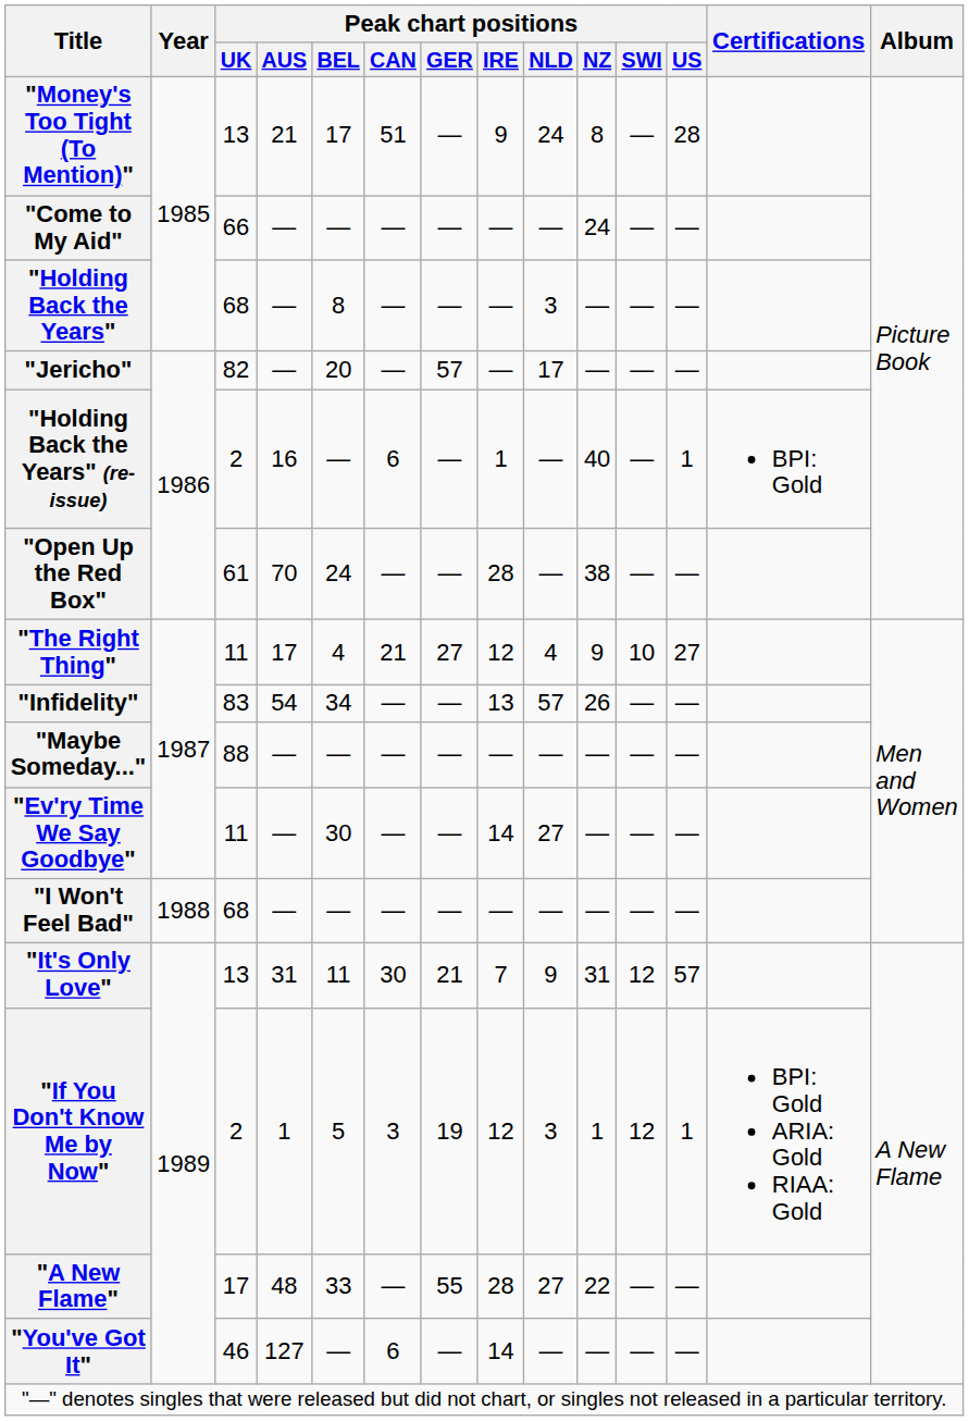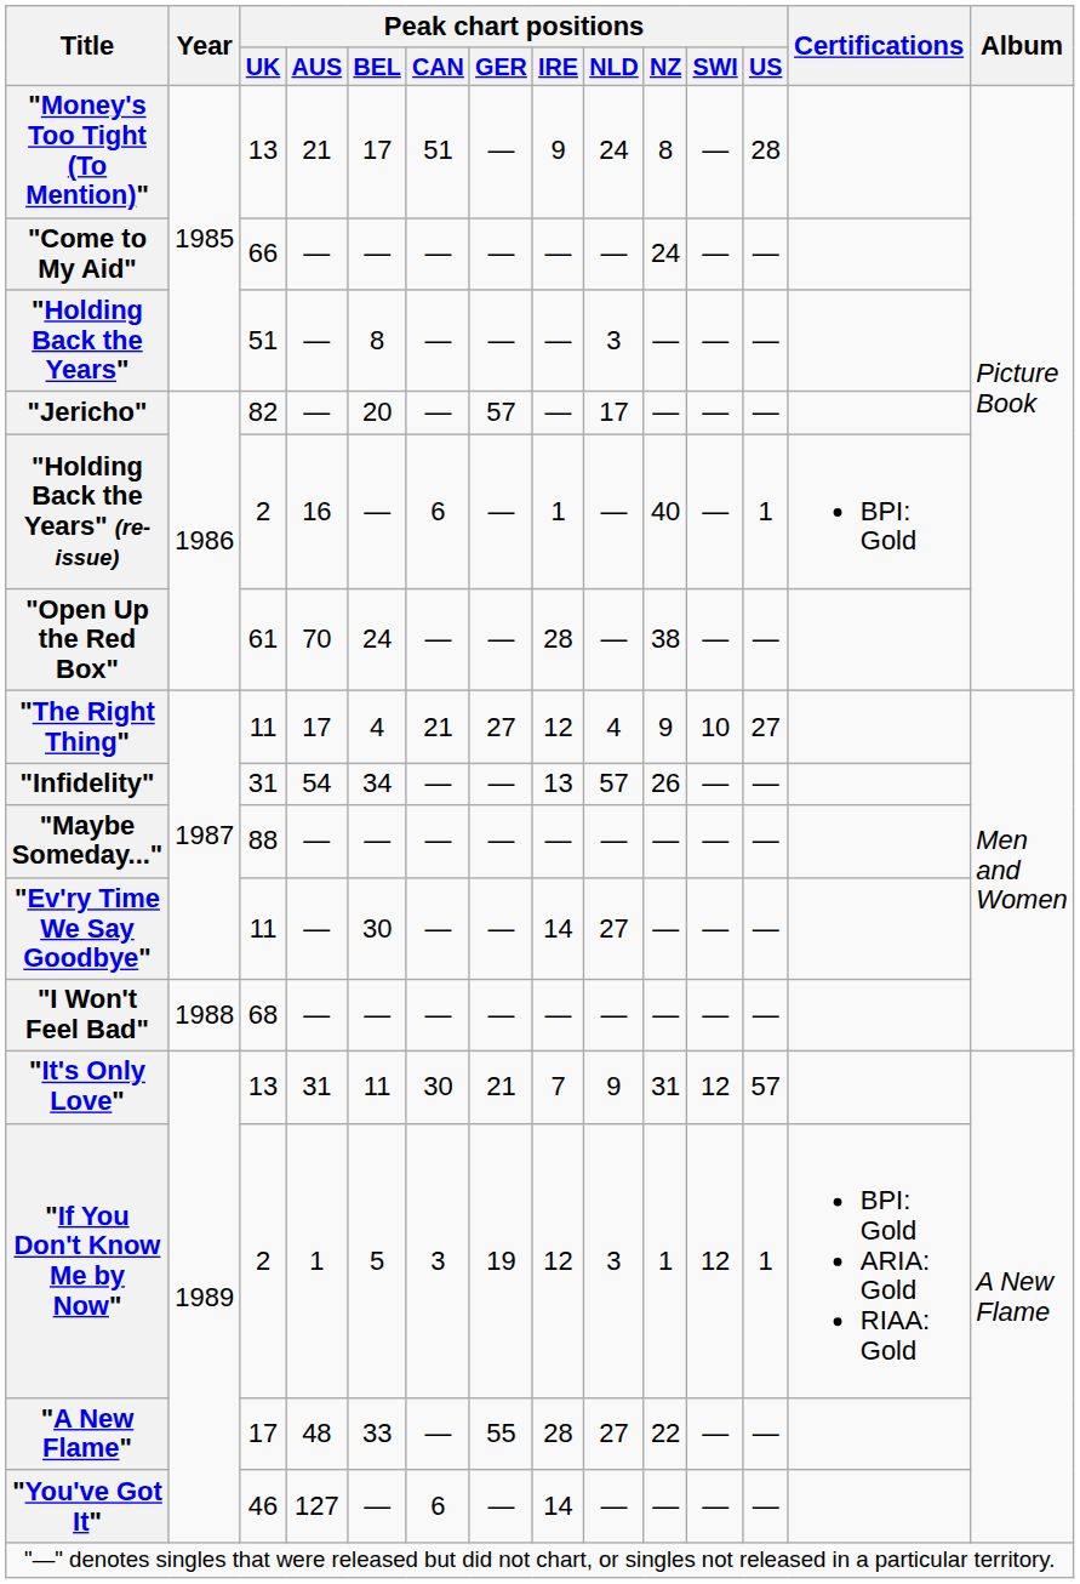 <table class="wikitable plainrowheaders">
 <tr>
 <th rowspan="2" style="width:22em;">Title</th>
 <th rowspan="2">Year</th>
 <th colspan="10">Peak chart positions</th>
 <th rowspan="2" style="width:13em;"><a href='#'>Certifications</a></th>
 <th rowspan="2" style="width:12em;">Album</th>
 </tr>
 <tr>
 <th style="width:3em;font-size:90%;"><a href='#'>UK</a><br></th>
 <th style="width:3em;font-size:90%;"><a href='#'>AUS</a><br></th>
 <th style="width:3em;font-size:90%;"><a href='#'>BEL</a><br></th>
 <th style="width:3em;font-size:90%;"><a href='#'>CAN</a><br></th>
 <th style="width:3em;font-size:90%;"><a href='#'>GER</a><br></th>
 <th style="width:3em;font-size:90%;"><a href='#'>IRE</a><br></th>
 <th style="width:3em;font-size:90%;"><a href='#'>NLD</a><br></th>
 <th style="width:3em;font-size:90%;"><a href='#'>NZ</a><br></th>
 <th style="width:3em;font-size:90%;"><a href='#'>SWI</a><br></th>
 <th style="width:3em;font-size:90%;"><a href='#'>US</a><br></th>
 </tr>
 <tr>
 <th scope="row">"<a href='#'>Money's Too Tight (To Mention)</a>"</th>
 <td rowspan="3">1985</td>
 <td align="center">13</td>
 <td align="center">21</td>
 <td align="center">17</td>
 <td align="center">51</td>
 <td align="center">—</td>
 <td align="center">9</td>
 <td align="center">24</td>
 <td align="center">8</td>
 <td align="center">—</td>
 <td align="center">28</td>
 <td></td>
 <td rowspan="6" align="left"><em>Picture Book</em></td>
 </tr>
 <tr>
 <th scope="row">"Come to My Aid"</th>
 <td align="center">66</td>
 <td align="center">—</td>
 <td align="center">—</td>
 <td align="center">—</td>
 <td align="center">—</td>
 <td align="center">—</td>
 <td align="center">—</td>
 <td align="center">24</td>
 <td align="center">—</td>
 <td align="center">—</td>
 <td></td>
 </tr>
 <tr>
 <th scope="row">"<a href='#'>Holding Back the Years</a>"</th>
-<td align="center">68</td>
+<td align="center">51</td>
 <td align="center">—</td>
 <td align="center">8</td>
 <td align="center">—</td>
 <td align="center">—</td>
 <td align="center">—</td>
 <td align="center">3</td>
 <td align="center">—</td>
 <td align="center">—</td>
 <td align="center">—</td>
 <td></td>
 </tr>
 <tr>
 <th scope="row">"Jericho"</th>
 <td rowspan="3">1986</td>
 <td align="center">82</td>
 <td align="center">—</td>
 <td align="center">20</td>
 <td align="center">—</td>
 <td align="center">57</td>
 <td align="center">—</td>
 <td align="center">17</td>
 <td align="center">—</td>
 <td align="center">—</td>
 <td align="center">—</td>
 <td></td>
 </tr>
 <tr>
 <th scope="row">"Holding Back the Years" <small><em>(re-issue)</em></small></th>
 <td align="center">2</td>
 <td align="center">16</td>
 <td align="center">—</td>
 <td align="center">6</td>
 <td align="center">—</td>
 <td align="center">1</td>
 <td align="center">—</td>
 <td align="center">40</td>
 <td align="center">—</td>
 <td align="center">1</td>
 <td><br><ul><li>BPI: Gold</li></ul></td>
 </tr>
 <tr>
 <th scope="row">"Open Up the Red Box"</th>
 <td align="center">61</td>
 <td align="center">70</td>
 <td align="center">24</td>
 <td align="center">—</td>
 <td align="center">—</td>
 <td align="center">28</td>
 <td align="center">—</td>
 <td align="center">38</td>
 <td align="center">—</td>
 <td align="center">—</td>
 <td></td>
 </tr>
 <tr>
 <th scope="row">"<a href='#'>The Right Thing</a>"</th>
 <td rowspan="4">1987</td>
 <td align="center">11</td>
 <td align="center">17</td>
 <td align="center">4</td>
 <td align="center">21</td>
 <td align="center">27</td>
 <td align="center">12</td>
 <td align="center">4</td>
 <td align="center">9</td>
 <td align="center">10</td>
 <td align="center">27</td>
 <td></td>
 <td rowspan="5" align="left"><em>Men and Women</em></td>
 </tr>
 <tr>
 <th scope="row">"Infidelity"</th>
-<td align="center">83</td>
+<td align="center">31</td>
 <td align="center">54</td>
 <td align="center">34</td>
 <td align="center">—</td>
 <td align="center">—</td>
 <td align="center">13</td>
 <td align="center">57</td>
 <td align="center">26</td>
 <td align="center">—</td>
 <td align="center">—</td>
 <td></td>
 </tr>
 <tr>
 <th scope="row">"Maybe Someday..."</th>
 <td align="center">88</td>
 <td align="center">—</td>
 <td align="center">—</td>
 <td align="center">—</td>
 <td align="center">—</td>
 <td align="center">—</td>
 <td align="center">—</td>
 <td align="center">—</td>
 <td align="center">—</td>
 <td align="center">—</td>
 <td></td>
 </tr>
 <tr>
 <th scope="row">"<a href='#'>Ev'ry Time We Say Goodbye</a>"</th>
 <td align="center">11</td>
 <td align="center">—</td>
 <td align="center">30</td>
 <td align="center">—</td>
 <td align="center">—</td>
 <td align="center">14</td>
 <td align="center">27</td>
 <td align="center">—</td>
 <td align="center">—</td>
 <td align="center">—</td>
 <td></td>
 </tr>
 <tr>
 <th scope="row">"I Won't Feel Bad"</th>
 <td>1988</td>
 <td align="center">68</td>
 <td align="center">—</td>
 <td align="center">—</td>
 <td align="center">—</td>
 <td align="center">—</td>
 <td align="center">—</td>
 <td align="center">—</td>
 <td align="center">—</td>
 <td align="center">—</td>
 <td align="center">—</td>
 <td></td>
 </tr>
 <tr>
 <th scope="row">"<a href='#'>It's Only Love</a>"</th>
 <td rowspan="4">1989</td>
 <td align="center">13</td>
 <td align="center">31</td>
 <td align="center">11</td>
 <td align="center">30</td>
 <td align="center">21</td>
 <td align="center">7</td>
 <td align="center">9</td>
 <td align="center">31</td>
 <td align="center">12</td>
 <td align="center">57</td>
 <td></td>
 <td rowspan="4" align="left"><em>A New Flame</em></td>
 </tr>
 <tr>
 <th scope="row">"<a href='#'>If You Don't Know Me by Now</a>"</th>
 <td align="center">2</td>
 <td align="center">1</td>
 <td align="center">5</td>
 <td align="center">3</td>
 <td align="center">19</td>
 <td align="center">12</td>
 <td align="center">3</td>
 <td align="center">1</td>
 <td align="center">12</td>
 <td align="center">1</td>
 <td><br><ul><li>BPI: Gold</li><li>ARIA: Gold</li><li>RIAA: Gold</li></ul></td>
 </tr>
 <tr>
 <th scope="row">"<a href='#'>A New Flame</a>"</th>
 <td align="center">17</td>
 <td align="center">48</td>
 <td align="center">33</td>
 <td align="center">—</td>
 <td align="center">55</td>
 <td align="center">28</td>
 <td align="center">27</td>
 <td align="center">22</td>
 <td align="center">—</td>
 <td align="center">—</td>
 <td></td>
 </tr>
 <tr>
 <th scope="row">"<a href='#'>You've Got It</a>"</th>
 <td align="center">46</td>
 <td align="center">127</td>
 <td align="center">—</td>
 <td align="center">6</td>
 <td align="center">—</td>
 <td align="center">14</td>
 <td align="center">—</td>
 <td align="center">—</td>
 <td align="center">—</td>
 <td align="center">—</td>
 <td></td>
 </tr>
 <tr>
 <td colspan="30" style="text-align:center; font-size:85%;">"—" denotes singles that were released but did not chart, or singles not released in a particular territory.</td>
 </tr>
 </table>
